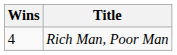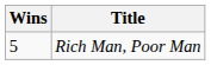 <table class="wikitable">
 <tr>
 <th>Wins</th>
 <th>Title</th>
 </tr>
 <tr>
-<td>4</td>
+<td>5</td>
 <td><em>Rich Man, Poor Man</em></td>
 </tr>
 </table>
